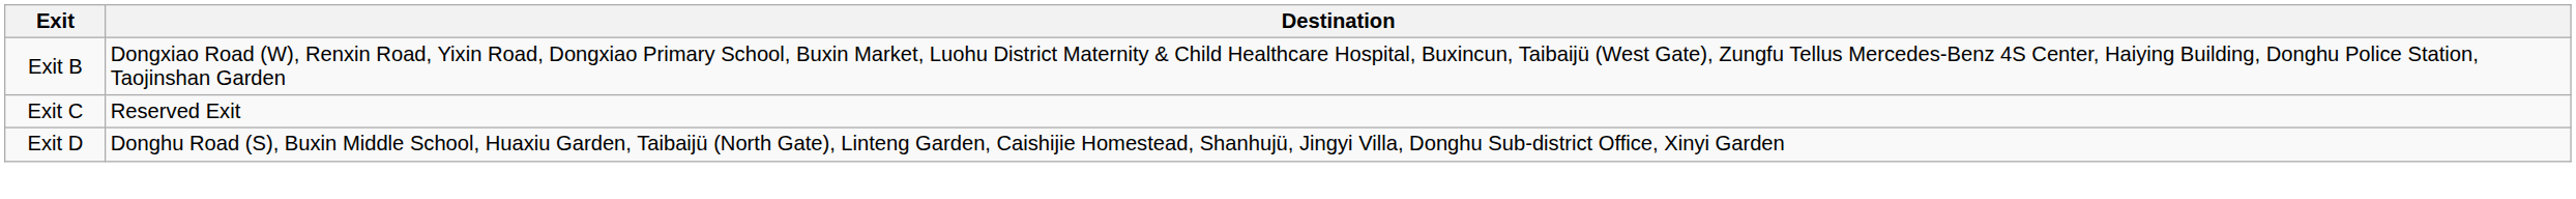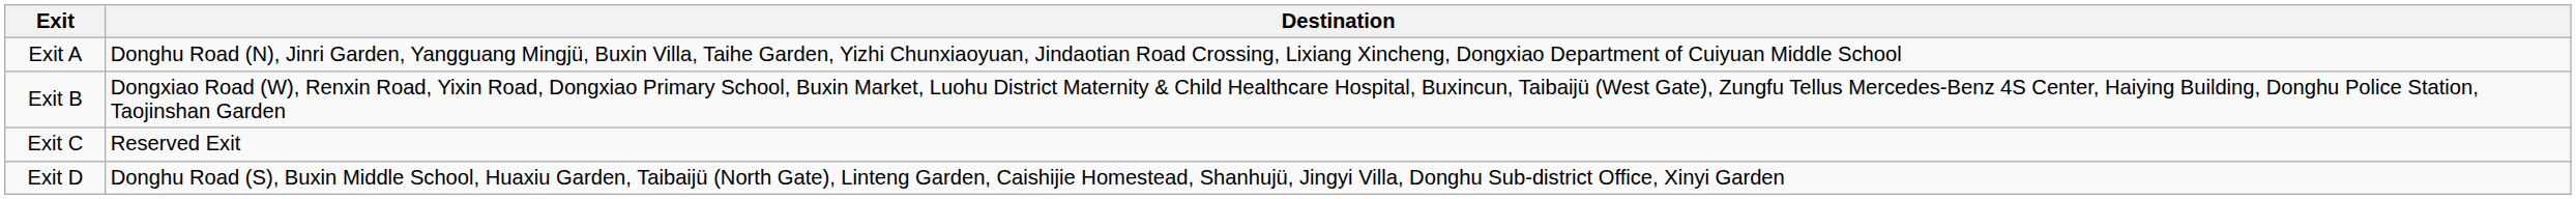 <table class="wikitable">
 <tr>
 <th style="width:70px">Exit</th>
 <th>Destination</th>
+</tr>
+<tr>
+<td align="center">Exit A</td>
+<td>Donghu Road (N), Jinri Garden, Yangguang Mingjü, Buxin Villa, Taihe Garden, Yizhi Chunxiaoyuan, Jindaotian Road Crossing, Lixiang Xincheng, Dongxiao Department of Cuiyuan Middle School</td>
 </tr>
 <tr>
 <td align="center">Exit B</td>
 <td>Dongxiao Road (W), Renxin Road, Yixin Road, Dongxiao Primary School, Buxin Market, Luohu District Maternity & Child Healthcare Hospital, Buxincun, Taibaijü (West Gate), Zungfu Tellus Mercedes-Benz 4S Center, Haiying Building, Donghu Police Station, Taojinshan Garden</td>
 </tr>
 <tr>
 <td align="center">Exit C</td>
 <td>Reserved Exit</td>
 </tr>
 <tr>
 <td align="center">Exit D</td>
 <td>Donghu Road (S), Buxin Middle School, Huaxiu Garden, Taibaijü (North Gate), Linteng Garden, Caishijie Homestead, Shanhujü, Jingyi Villa, Donghu Sub-district Office, Xinyi Garden</td>
 </tr>
 </table>
